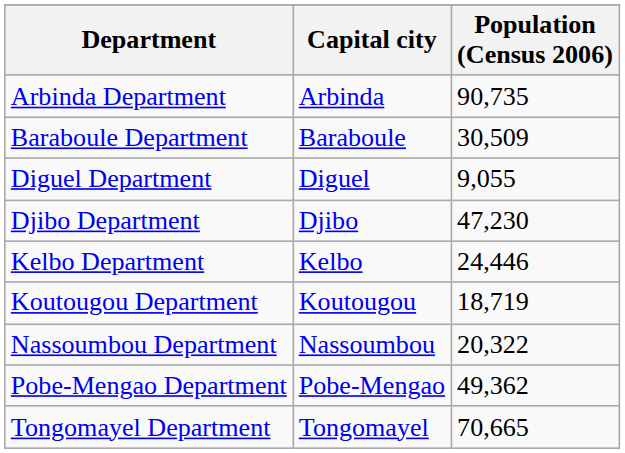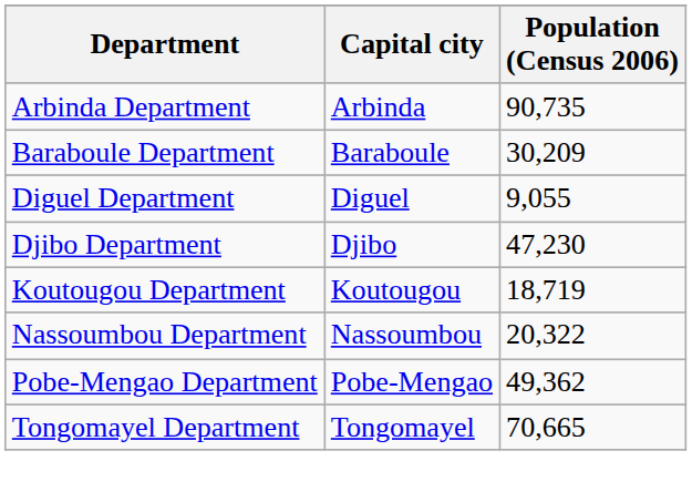 <table class="wikitable">
 <tr>
 </tr>
 <tr>
 <th>Department</th>
 <th>Capital city</th>
 <th>Population <br>(Census 2006)</th>
 </tr>
 <tr>
 <td><a href='#'>Arbinda Department</a></td>
 <td><a href='#'>Arbinda</a></td>
 <td>90,735</td>
 </tr>
 <tr>
 <td><a href='#'>Baraboule Department</a></td>
 <td><a href='#'>Baraboule</a></td>
-<td>30,509</td>
+<td>30,209</td>
 </tr>
 <tr>
 <td><a href='#'>Diguel Department</a></td>
 <td><a href='#'>Diguel</a></td>
 <td>9,055</td>
 </tr>
 <tr>
 <td><a href='#'>Djibo Department</a></td>
 <td><a href='#'>Djibo</a></td>
 <td>47,230</td>
-</tr>
-<tr>
-<td><a href='#'>Kelbo Department</a></td>
-<td><a href='#'>Kelbo</a></td>
-<td>24,446</td>
 </tr>
 <tr>
 <td><a href='#'>Koutougou Department</a></td>
 <td><a href='#'>Koutougou</a></td>
 <td>18,719</td>
 </tr>
 <tr>
 <td><a href='#'>Nassoumbou Department</a></td>
 <td><a href='#'>Nassoumbou</a></td>
 <td>20,322</td>
 </tr>
 <tr>
 <td><a href='#'>Pobe-Mengao Department</a></td>
 <td><a href='#'>Pobe-Mengao</a></td>
 <td>49,362</td>
 </tr>
 <tr>
 <td><a href='#'>Tongomayel Department</a></td>
 <td><a href='#'>Tongomayel</a></td>
 <td>70,665</td>
 </tr>
 </table>
